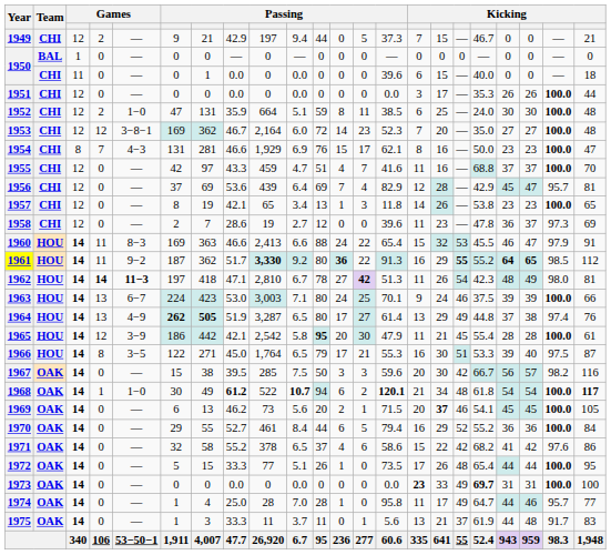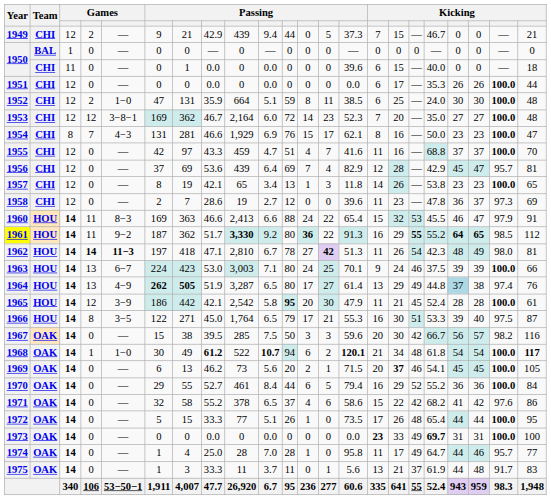 <table class="wikitable" style="text-align:center;">
 <tr>
 <th rowspan="2">Year</th>
 <th rowspan="2">Team</th>
 <th colspan="3">Games</th>
 <th colspan="9">Passing</th>
 <th colspan="8">Kicking</th>
 </tr>
 <tr>
 <th></th>
 <th></th>
 <th></th>
 <th></th>
 <th></th>
 <th></th>
 <th></th>
 <th></th>
 <th></th>
 <th></th>
 <th></th>
 <th></th>
 <th></th>
 <th></th>
 <th></th>
 <th></th>
 <th></th>
 <th></th>
 <th></th>
 <th></th>
 </tr>
 <tr>
 <th><a href='#'>1949</a></th>
 <th><a href='#'>CHI</a></th>
 <td>12</td>
 <td>2</td>
 <td>—</td>
 <td>9</td>
 <td>21</td>
 <td>42.9</td>
-<td>197</td>
+<td>439</td>
 <td>9.4</td>
 <td>44</td>
 <td>0</td>
 <td>5</td>
 <td>37.3</td>
 <td>7</td>
 <td>15</td>
 <td>—</td>
 <td>46.7</td>
 <td>0</td>
 <td>0</td>
 <td>—</td>
 <td>21</td>
 </tr>
 <tr>
 <th rowspan="2"><a href='#'>1950</a></th>
 <th><a href='#'>BAL</a></th>
 <td>1</td>
 <td>0</td>
 <td>—</td>
 <td>0</td>
 <td>0</td>
 <td>—</td>
 <td>0</td>
 <td>—</td>
 <td>0</td>
 <td>0</td>
 <td>0</td>
 <td>—</td>
 <td>0</td>
 <td>0</td>
 <td>0</td>
 <td>—</td>
 <td>0</td>
 <td>0</td>
 <td>—</td>
 <td>0</td>
 </tr>
 <tr>
 <th><a href='#'>CHI</a></th>
 <td>11</td>
 <td>0</td>
 <td>—</td>
 <td>0</td>
 <td>1</td>
 <td>0.0</td>
 <td>0</td>
 <td>0.0</td>
 <td>0</td>
 <td>0</td>
 <td>0</td>
 <td>39.6</td>
 <td>6</td>
 <td>15</td>
 <td>—</td>
 <td>40.0</td>
 <td>0</td>
 <td>0</td>
 <td>—</td>
 <td>18</td>
 </tr>
 <tr>
 <th><a href='#'>1951</a></th>
 <th><a href='#'>CHI</a></th>
 <td>12</td>
 <td>0</td>
 <td>—</td>
 <td>0</td>
 <td>0</td>
 <td>0.0</td>
 <td>0</td>
 <td>0.0</td>
 <td>0</td>
 <td>0</td>
 <td>0</td>
 <td>0.0</td>
-<td>3</td>
+<td>6</td>
 <td>17</td>
 <td>—</td>
 <td>35.3</td>
 <td>26</td>
 <td>26</td>
 <td><strong>100.0</strong></td>
 <td>44</td>
 </tr>
 <tr>
 <th><a href='#'>1952</a></th>
 <th><a href='#'>CHI</a></th>
 <td>12</td>
 <td>2</td>
 <td>1−0</td>
 <td>47</td>
 <td>131</td>
 <td>35.9</td>
 <td>664</td>
 <td>5.1</td>
 <td>59</td>
 <td>8</td>
 <td>11</td>
 <td>38.5</td>
 <td>6</td>
 <td>25</td>
 <td>—</td>
 <td>24.0</td>
 <td>30</td>
 <td>30</td>
 <td><strong>100.0</strong></td>
 <td>48</td>
 </tr>
 <tr>
 <th><a href='#'>1953</a></th>
 <th><a href='#'>CHI</a></th>
 <td>12</td>
 <td>12</td>
 <td>3−8−1</td>
 <td style="background:#cfecec;">169</td>
 <td style="background:#cfecec;">362</td>
 <td>46.7</td>
 <td>2,164</td>
 <td>6.0</td>
 <td>72</td>
 <td>14</td>
 <td>23</td>
 <td>52.3</td>
 <td>7</td>
 <td>20</td>
 <td>—</td>
 <td>35.0</td>
 <td>27</td>
 <td>27</td>
 <td><strong>100.0</strong></td>
 <td>48</td>
 </tr>
 <tr>
 <th><a href='#'>1954</a></th>
 <th><a href='#'>CHI</a></th>
 <td>8</td>
 <td>7</td>
 <td>4−3</td>
 <td>131</td>
 <td>281</td>
 <td>46.6</td>
 <td>1,929</td>
 <td>6.9</td>
 <td>76</td>
 <td>15</td>
 <td>17</td>
 <td>62.1</td>
 <td>8</td>
 <td>16</td>
 <td>—</td>
 <td>50.0</td>
 <td>23</td>
 <td>23</td>
 <td><strong>100.0</strong></td>
 <td>47</td>
 </tr>
 <tr>
 <th><a href='#'>1955</a></th>
 <th><a href='#'>CHI</a></th>
 <td>12</td>
 <td>0</td>
 <td>—</td>
 <td>42</td>
 <td>97</td>
 <td>43.3</td>
 <td>459</td>
 <td>4.7</td>
 <td>51</td>
 <td>4</td>
 <td>7</td>
 <td>41.6</td>
 <td>11</td>
 <td>16</td>
 <td>—</td>
 <td style="background:#cfecec;">68.8</td>
 <td>37</td>
 <td>37</td>
 <td><strong>100.0</strong></td>
 <td>70</td>
 </tr>
 <tr>
 <th><a href='#'>1956</a></th>
 <th><a href='#'>CHI</a></th>
 <td>12</td>
 <td>0</td>
 <td>—</td>
 <td>37</td>
 <td>69</td>
 <td>53.6</td>
 <td>439</td>
 <td>6.4</td>
 <td>69</td>
 <td>7</td>
 <td>4</td>
 <td>82.9</td>
 <td>12</td>
 <td style="background:#cfecec;">28</td>
 <td>—</td>
 <td>42.9</td>
 <td style="background:#cfecec;">45</td>
 <td style="background:#cfecec;">47</td>
 <td>95.7</td>
 <td>81</td>
 </tr>
 <tr>
 <th><a href='#'>1957</a></th>
 <th><a href='#'>CHI</a></th>
 <td>12</td>
 <td>0</td>
 <td>—</td>
 <td>8</td>
 <td>19</td>
 <td>42.1</td>
 <td>65</td>
 <td>3.4</td>
 <td>13</td>
 <td>1</td>
 <td>3</td>
 <td>11.8</td>
 <td>14</td>
 <td style="background:#cfecec;">26</td>
 <td>—</td>
 <td>53.8</td>
 <td>23</td>
 <td>23</td>
 <td><strong>100.0</strong></td>
 <td>65</td>
 </tr>
 <tr>
 <th><a href='#'>1958</a></th>
 <th><a href='#'>CHI</a></th>
 <td>12</td>
 <td>0</td>
 <td>—</td>
 <td>2</td>
 <td>7</td>
 <td>28.6</td>
 <td>19</td>
 <td>2.7</td>
 <td>12</td>
 <td>0</td>
 <td>0</td>
 <td>39.6</td>
 <td>11</td>
 <td>23</td>
 <td>—</td>
 <td>47.8</td>
 <td>36</td>
 <td>37</td>
 <td>97.3</td>
 <td>69</td>
 </tr>
 <tr>
 <th><a href='#'>1960</a></th>
 <th style="background:#ffe6bd;"><a href='#'>HOU</a></th>
 <td><strong>14</strong></td>
 <td>11</td>
 <td>8−3</td>
 <td>169</td>
 <td>363</td>
 <td>46.6</td>
 <td>2,413</td>
 <td>6.6</td>
 <td>88</td>
 <td>24</td>
 <td>22</td>
 <td>65.4</td>
 <td>15</td>
 <td style="background:#cfecec;">32</td>
 <td style="background:#cfecec;">53</td>
 <td>45.5</td>
 <td>46</td>
 <td>47</td>
 <td>97.9</td>
 <td>91</td>
 </tr>
 <tr>
 <th style="background:#ff0;"><a href='#'>1961</a></th>
 <th style="background:#ffe6bd;"><a href='#'>HOU</a></th>
 <td><strong>14</strong></td>
 <td>11</td>
 <td>9−2</td>
 <td>187</td>
 <td>362</td>
 <td>51.7</td>
 <td style="background:#cfecec;"><strong>3,330</strong></td>
 <td style="background:#cfecec;">9.2</td>
 <td>80</td>
 <td style="background:#cfecec;"><strong>36</strong></td>
 <td>22</td>
 <td style="background:#cfecec;">91.3</td>
 <td>16</td>
 <td>29</td>
 <td style="background:#cfecec;"><strong>55</strong></td>
 <td style="background:#cfecec;">55.2</td>
 <td style="background:#cfecec;"><strong>64</strong></td>
 <td style="background:#cfecec;"><strong>65</strong></td>
 <td>98.5</td>
 <td>112</td>
 </tr>
 <tr>
 <th><a href='#'>1962</a></th>
 <th><a href='#'>HOU</a></th>
 <td><strong>14</strong></td>
 <td><strong>14</strong></td>
 <td><strong>11−3</strong></td>
 <td>197</td>
 <td>418</td>
 <td>47.1</td>
 <td>2,810</td>
 <td>6.7</td>
 <td>78</td>
 <td>27</td>
 <td style="background:#e0cef2;"><strong>42</strong></td>
 <td>51.3</td>
 <td>11</td>
 <td>26</td>
 <td style="background:#cfecec;">54</td>
 <td>42.3</td>
 <td style="background:#cfecec;">48</td>
 <td style="background:#cfecec;">49</td>
 <td>98.0</td>
 <td>81</td>
 </tr>
 <tr>
 <th><a href='#'>1963</a></th>
 <th><a href='#'>HOU</a></th>
 <td><strong>14</strong></td>
 <td>13</td>
 <td>6−7</td>
 <td style="background:#cfecec;">224</td>
 <td style="background:#cfecec;">423</td>
 <td>53.0</td>
 <td style="background:#cfecec;">3,003</td>
 <td>7.1</td>
 <td>80</td>
 <td>24</td>
 <td style="background:#cfecec;">25</td>
 <td>70.1</td>
 <td>9</td>
 <td>24</td>
 <td>46</td>
 <td>37.5</td>
 <td>39</td>
 <td>39</td>
 <td><strong>100.0</strong></td>
 <td>66</td>
 </tr>
 <tr>
 <th><a href='#'>1964</a></th>
 <th><a href='#'>HOU</a></th>
 <td><strong>14</strong></td>
 <td>13</td>
 <td>4−9</td>
 <td style="background:#cfecec;"><strong>262</strong></td>
 <td style="background:#cfecec;"><strong>505</strong></td>
 <td>51.9</td>
 <td>3,287</td>
 <td>6.5</td>
 <td>80</td>
 <td>17</td>
 <td style="background:#cfecec;">27</td>
 <td>61.4</td>
 <td>13</td>
 <td>29</td>
 <td>49</td>
 <td>44.8</td>
-<td>37</td>
+<td style="background: lightblue;">37</td>
 <td>38</td>
 <td>97.4</td>
 <td>76</td>
 </tr>
 <tr>
 <th><a href='#'>1965</a></th>
 <th><a href='#'>HOU</a></th>
 <td><strong>14</strong></td>
 <td>12</td>
 <td>3−9</td>
 <td style="background:#cfecec;">186</td>
 <td style="background:#cfecec;">442</td>
 <td>42.1</td>
 <td>2,542</td>
 <td>5.8</td>
 <td style="background:#cfecec;"><strong>95</strong></td>
 <td>20</td>
 <td style="background:#cfecec;">30</td>
 <td>47.9</td>
 <td>11</td>
 <td>21</td>
 <td>45</td>
-<td>55.4</td>
+<td>52.4</td>
 <td>28</td>
 <td>28</td>
 <td><strong>100.0</strong></td>
 <td>61</td>
 </tr>
 <tr>
 <th><a href='#'>1966</a></th>
 <th><a href='#'>HOU</a></th>
 <td><strong>14</strong></td>
 <td>8</td>
 <td>3−5</td>
 <td>122</td>
 <td>271</td>
 <td>45.0</td>
 <td>1,764</td>
 <td>6.5</td>
 <td>79</td>
 <td>17</td>
 <td>21</td>
 <td>55.3</td>
 <td>16</td>
 <td>30</td>
 <td style="background:#cfecec;">51</td>
 <td>53.3</td>
 <td>39</td>
 <td>40</td>
 <td>97.5</td>
 <td>87</td>
 </tr>
 <tr>
 <th><a href='#'>1967</a></th>
 <th style="background:#ffe6bd;"><a href='#'>OAK</a></th>
 <td><strong>14</strong></td>
 <td>0</td>
 <td>—</td>
 <td>15</td>
 <td>38</td>
 <td>39.5</td>
 <td>285</td>
 <td>7.5</td>
 <td>50</td>
 <td>3</td>
 <td>3</td>
 <td>59.6</td>
 <td>20</td>
 <td>30</td>
 <td>42</td>
 <td style="background:#cfecec;">66.7</td>
 <td style="background:#cfecec;">56</td>
 <td style="background:#cfecec;">57</td>
 <td>98.2</td>
 <td>116</td>
 </tr>
 <tr>
 <th><a href='#'>1968</a></th>
 <th><a href='#'>OAK</a></th>
 <td><strong>14</strong></td>
 <td>1</td>
 <td>1−0</td>
 <td>30</td>
 <td>49</td>
 <td><strong>61.2</strong></td>
 <td>522</td>
 <td><strong>10.7</strong></td>
 <td style="background:#cfecec;">94</td>
 <td>6</td>
 <td>2</td>
 <td><strong>120.1</strong></td>
 <td>21</td>
 <td>34</td>
 <td>48</td>
 <td>61.8</td>
 <td style="background:#cfecec;">54</td>
 <td style="background:#cfecec;">54</td>
 <td><strong>100.0</strong></td>
 <td><strong>117</strong></td>
 </tr>
 <tr>
 <th><a href='#'>1969</a></th>
 <th><a href='#'>OAK</a></th>
 <td><strong>14</strong></td>
 <td>0</td>
 <td>—</td>
 <td>6</td>
 <td>13</td>
 <td>46.2</td>
 <td>73</td>
 <td>5.6</td>
 <td>20</td>
 <td>2</td>
 <td>1</td>
 <td>71.5</td>
 <td>20</td>
 <td><strong>37</strong></td>
 <td>46</td>
 <td>54.1</td>
 <td style="background:#cfecec;">45</td>
 <td style="background:#cfecec;">45</td>
 <td><strong>100.0</strong></td>
 <td>105</td>
 </tr>
 <tr>
 <th><a href='#'>1970</a></th>
 <th><a href='#'>OAK</a></th>
 <td><strong>14</strong></td>
 <td>0</td>
 <td>—</td>
 <td>29</td>
 <td>55</td>
 <td>52.7</td>
 <td>461</td>
 <td>8.4</td>
 <td>44</td>
 <td>6</td>
 <td>5</td>
 <td>79.4</td>
 <td>16</td>
 <td>29</td>
 <td>52</td>
 <td>55.2</td>
 <td>36</td>
 <td>36</td>
 <td><strong>100.0</strong></td>
 <td>84</td>
 </tr>
 <tr>
 <th><a href='#'>1971</a></th>
 <th><a href='#'>OAK</a></th>
 <td><strong>14</strong></td>
 <td>0</td>
 <td>—</td>
 <td>32</td>
 <td>58</td>
 <td>55.2</td>
 <td>378</td>
 <td>6.5</td>
 <td>37</td>
 <td>4</td>
 <td>6</td>
 <td>58.6</td>
 <td>15</td>
 <td>22</td>
 <td>42</td>
 <td>68.2</td>
 <td>41</td>
 <td>42</td>
 <td>97.6</td>
 <td>86</td>
 </tr>
 <tr>
 <th><a href='#'>1972</a></th>
 <th><a href='#'>OAK</a></th>
 <td><strong>14</strong></td>
 <td>0</td>
 <td>—</td>
 <td>5</td>
 <td>15</td>
 <td>33.3</td>
 <td>77</td>
 <td>5.1</td>
 <td>26</td>
 <td>1</td>
 <td>0</td>
 <td>73.5</td>
 <td>17</td>
 <td>26</td>
 <td>48</td>
 <td>65.4</td>
 <td style="background:#cfecec;">44</td>
 <td>44</td>
 <td><strong>100.0</strong></td>
 <td>95</td>
 </tr>
 <tr>
 <th><a href='#'>1973</a></th>
 <th><a href='#'>OAK</a></th>
 <td><strong>14</strong></td>
 <td>0</td>
 <td>—</td>
 <td>0</td>
 <td>0</td>
 <td>0.0</td>
 <td>0</td>
 <td>0.0</td>
 <td>0</td>
 <td>0</td>
 <td>0</td>
 <td>0.0</td>
 <td><strong>23</strong></td>
 <td>33</td>
 <td>49</td>
 <td><strong>69.7</strong></td>
 <td>31</td>
 <td>31</td>
 <td><strong>100.0</strong></td>
 <td>100</td>
 </tr>
 <tr>
 <th><a href='#'>1974</a></th>
 <th><a href='#'>OAK</a></th>
 <td><strong>14</strong></td>
 <td>0</td>
 <td>—</td>
 <td>1</td>
 <td>4</td>
 <td>25.0</td>
 <td>28</td>
 <td>7.0</td>
 <td>28</td>
 <td>1</td>
 <td>0</td>
 <td>95.8</td>
 <td>11</td>
 <td>17</td>
 <td>49</td>
 <td>64.7</td>
 <td style="background:#cfecec;">44</td>
 <td style="background:#cfecec;">46</td>
 <td>95.7</td>
 <td>77</td>
 </tr>
 <tr>
 <th><a href='#'>1975</a></th>
 <th><a href='#'>OAK</a></th>
 <td><strong>14</strong></td>
 <td>0</td>
 <td>—</td>
 <td>1</td>
 <td>3</td>
 <td>33.3</td>
 <td>11</td>
 <td>3.7</td>
 <td>11</td>
 <td>0</td>
 <td>1</td>
 <td>5.6</td>
 <td>13</td>
 <td>21</td>
 <td>37</td>
 <td>61.9</td>
 <td>44</td>
 <td>48</td>
 <td>91.7</td>
 <td>83</td>
 </tr>
 <tr>
 <th colspan="2"></th>
 <th>340</th>
 <th><u>106</u></th>
 <th><u>53−50−1</u></th>
 <th>1,911</th>
 <th>4,007</th>
 <th>47.7</th>
 <th>26,920</th>
 <th>6.7</th>
 <th>95</th>
 <th>236</th>
 <th>277</th>
 <th>60.6</th>
 <th>335</th>
 <th>641</th>
 <th><u>55</u></th>
 <th>52.4</th>
 <th style="background:#e0cef2;">943</th>
 <th style="background:#e0cef2;">959</th>
 <th>98.3</th>
 <th>1,948</th>
 </tr>
 </table>
